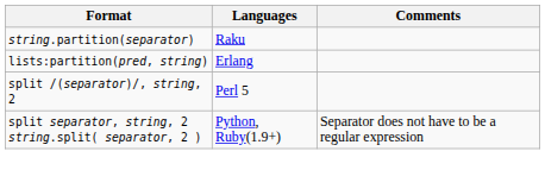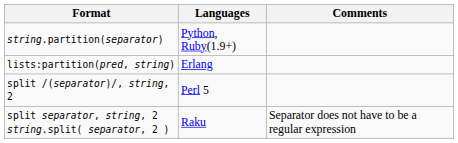 <table class="wikitable sortable">
 <tr style="text-align:left;">
 <th>Format</th>
 <th>Languages</th>
 <th>Comments</th>
 </tr>
 <tr>
 <td><code><em>string</em>.partition(<em>separator</em>)</code></td>
-<td><a href='#'>Raku</a></td>
+<td><a href='#'>Python</a>, <a href='#'>Ruby</a>(1.9+)</td>
 <td></td>
 </tr>
 <tr>
 <td><code>lists:partition(<em>pred</em>, <em>string</em>)</code></td>
 <td><a href='#'>Erlang</a></td>
 <td></td>
 </tr>
 <tr>
 <td><code>split /(<em>separator</em>)/, <em>string</em>, 2</code></td>
 <td><a href='#'>Perl</a> 5</td>
 <td></td>
 </tr>
 <tr>
 <td><code>split <em>separator</em>, <em>string</em>, 2</code><br><code><em>string</em>.split( <em>separator</em>, 2 )</code></td>
-<td><a href='#'>Python</a>, <a href='#'>Ruby</a>(1.9+)</td>
+<td><a href='#'>Raku</a></td>
 <td>Separator does not have to be a regular expression</td>
 </tr>
 </table>
